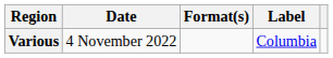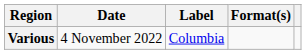 <table class="wikitable plainrowheaders">
 <tr>
 <th scope="col">Region</th>
 <th scope="col">Date</th>
+<th scope="col">Label</th>
 <th scope="col">Format(s)</th>
-<th scope="col">Label</th>
 <th scope="col"></th>
 </tr>
 <tr>
 <th scope="row">Various</th>
 <td>4 November 2022</td>
+<td><a href='#'>Columbia</a></td>
 <td></td>
-<td><a href='#'>Columbia</a></td>
 <td></td>
 </tr>
 </table>
